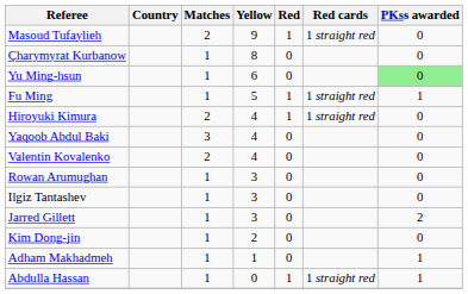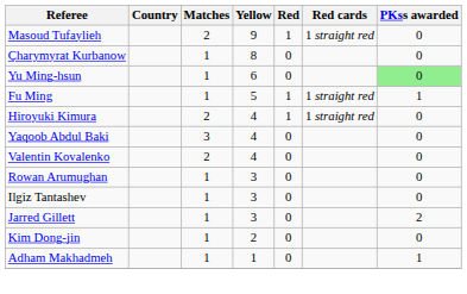 <table class="wikitable sortable" style="text-align:center;">
 <tr>
 <th>Referee</th>
 <th>Country</th>
 <th>Matches</th>
 <th> Yellow</th>
 <th> Red</th>
 <th class="unsortable">Red cards</th>
 <th><a href='#'>PKs</a>s awarded</th>
 </tr>
 <tr>
 <td style="text-align:left;"><a href='#'>Masoud Tufaylieh</a></td>
 <td style="text-align:left;"></td>
 <td>2</td>
 <td>9</td>
 <td>1</td>
 <td>1 <em>straight red</em></td>
 <td>0</td>
 </tr>
 <tr>
 <td style="text-align:left;"><a href='#'>Çharymyrat Kurbanow</a></td>
 <td style="text-align:left;"></td>
 <td>1</td>
 <td>8</td>
 <td>0</td>
 <td></td>
 <td>0</td>
 </tr>
 <tr>
 <td style="text-align:left;"><a href='#'>Yu Ming-hsun</a></td>
 <td style="text-align:left;"></td>
 <td>1</td>
 <td>6</td>
 <td>0</td>
 <td></td>
 <td style="background: lightgreen;">0</td>
 </tr>
 <tr>
 <td style="text-align:left;"><a href='#'>Fu Ming</a></td>
 <td style="text-align:left;"></td>
 <td>1</td>
 <td>5</td>
 <td>1</td>
 <td>1 <em>straight red</em></td>
 <td>1</td>
 </tr>
 <tr>
 <td style="text-align:left;"><a href='#'>Hiroyuki Kimura</a></td>
 <td style="text-align:left;"></td>
 <td>2</td>
 <td>4</td>
 <td>1</td>
 <td>1 <em>straight red</em></td>
 <td>0</td>
 </tr>
 <tr>
 <td style="text-align:left;"><a href='#'>Yaqoob Abdul Baki</a></td>
 <td style="text-align:left;"></td>
 <td>3</td>
 <td>4</td>
 <td>0</td>
 <td></td>
 <td>0</td>
 </tr>
 <tr>
 <td style="text-align:left;"><a href='#'>Valentin Kovalenko</a></td>
 <td style="text-align:left;"></td>
 <td>2</td>
 <td>4</td>
 <td>0</td>
 <td></td>
 <td>0</td>
 </tr>
 <tr>
 <td style="text-align:left;"><a href='#'>Rowan Arumughan</a></td>
 <td style="text-align:left;"></td>
 <td>1</td>
 <td>3</td>
 <td>0</td>
 <td></td>
 <td>0</td>
 </tr>
 <tr>
 <td style="text-align:left;">Ilgiz Tantashev</td>
 <td style="text-align:left;"></td>
 <td>1</td>
 <td>3</td>
 <td>0</td>
 <td></td>
 <td>0</td>
 </tr>
 <tr>
 <td style="text-align:left;"><a href='#'>Jarred Gillett</a></td>
 <td style="text-align:left;"></td>
 <td>1</td>
 <td>3</td>
 <td>0</td>
 <td></td>
 <td>2</td>
 </tr>
 <tr>
 <td style="text-align:left;"><a href='#'>Kim Dong-jin</a></td>
 <td style="text-align:left;"></td>
 <td>1</td>
 <td>2</td>
 <td>0</td>
 <td></td>
 <td>0</td>
 </tr>
 <tr>
 <td style="text-align:left;"><a href='#'>Adham Makhadmeh</a></td>
 <td style="text-align:left;"></td>
 <td>1</td>
 <td>1</td>
 <td>0</td>
 <td></td>
 <td>1</td>
 </tr>
 <tr>
-<td style="text-align:left;"><a href='#'>Abdulla Hassan</a></td>
-<td style="text-align:left;"></td>
-<td>1</td>
-<td>0</td>
-<td>1</td>
-<td>1 <em>straight red</em></td>
-<td>1</td>
-</tr>
-<tr>
 </tr>
 </table>
